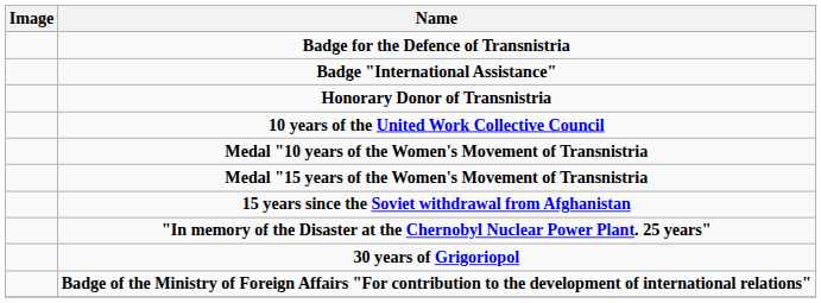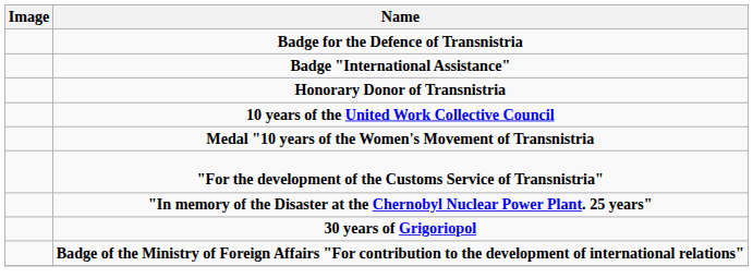 <table class="wikitable" style="text-align:center;">
 <tr>
 <th>Image</th>
 <th>Name</th>
 </tr>
 <tr>
 <td></td>
 <td><strong>Badge for the Defence of Transnistria</strong></td>
 </tr>
 <tr>
 <td></td>
 <td><strong>Badge "International Assistance"</strong></td>
 </tr>
 <tr>
 <td></td>
 <td><strong>Honorary Donor of Transnistria</strong></td>
 </tr>
 <tr>
 <td></td>
 <td><strong>10 years of the <a href='#'>United Work Collective Council</a></strong></td>
 </tr>
 <tr>
 <td></td>
 <td><strong>Medal "10 years of the Women's Movement of Transnistria</strong></td>
 </tr>
 <tr>
 <td></td>
-<td><strong>Medal "15 years of the Women's Movement of Transnistria</strong></td>
-</tr>
-<tr>
-<td></td>
-<td><strong>15 years since the <a href='#'>Soviet withdrawal from Afghanistan</a></strong></td>
+<td><br><strong>"For the development of the Customs Service of Transnistria"</strong></td>
 </tr>
 <tr>
 <td></td>
 <td><strong>"In memory of the Disaster at the <a href='#'>Chernobyl Nuclear Power Plant</a>. 25 years"</strong></td>
 </tr>
 <tr>
 <td></td>
 <td><strong>30 years of <a href='#'>Grigoriopol</a></strong></td>
 </tr>
 <tr>
 <td></td>
 <td><strong>Badge of the Ministry of Foreign Affairs "For contribution to the development of international relations"</strong></td>
 </tr>
 <tr>
 </tr>
 </table>
